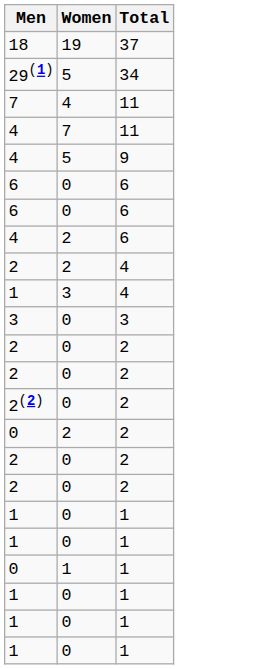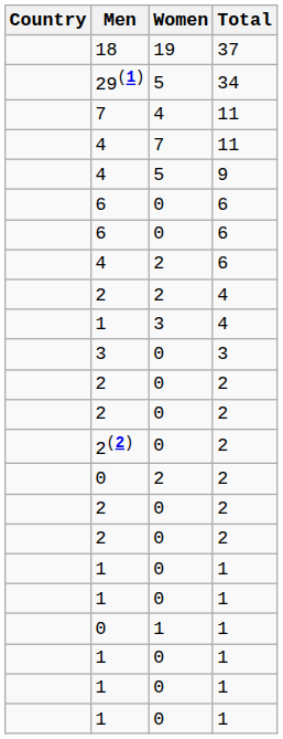 <table class="wikitable sortable">
 <tr>
+<th>Country</th>
 <th>Men</th>
 <th>Women</th>
 <th>Total</th>
 </tr>
 <tr>
+<td></td>
 <td>18</td>
 <td>19</td>
 <td>37</td>
 </tr>
 <tr>
+<td></td>
 <td>29<sup>(<strong><a href='#'>1</a></strong>)</sup></td>
 <td>5</td>
 <td>34</td>
 </tr>
 <tr>
+<td></td>
 <td>7</td>
 <td>4</td>
 <td>11</td>
 </tr>
 <tr>
+<td></td>
 <td>4</td>
 <td>7</td>
 <td>11</td>
 </tr>
 <tr>
+<td></td>
 <td>4</td>
 <td>5</td>
 <td>9</td>
 </tr>
 <tr>
+<td></td>
 <td>6</td>
 <td>0</td>
 <td>6</td>
 </tr>
 <tr>
+<td></td>
 <td>6</td>
 <td>0</td>
 <td>6</td>
 </tr>
 <tr>
+<td></td>
 <td>4</td>
 <td>2</td>
 <td>6</td>
 </tr>
 <tr>
+<td></td>
 <td>2</td>
 <td>2</td>
 <td>4</td>
 </tr>
 <tr>
+<td></td>
 <td>1</td>
 <td>3</td>
 <td>4</td>
 </tr>
 <tr>
+<td></td>
 <td>3</td>
 <td>0</td>
 <td>3</td>
 </tr>
 <tr>
+<td></td>
 <td>2</td>
 <td>0</td>
 <td>2</td>
 </tr>
 <tr>
+<td></td>
 <td>2</td>
 <td>0</td>
 <td>2</td>
 </tr>
 <tr>
+<td></td>
 <td>2<sup>(<strong><a href='#'>2</a></strong>)</sup></td>
 <td>0</td>
 <td>2</td>
 </tr>
 <tr>
+<td></td>
 <td>0</td>
 <td>2</td>
 <td>2</td>
 </tr>
 <tr>
+<td></td>
 <td>2</td>
 <td>0</td>
 <td>2</td>
 </tr>
 <tr>
+<td></td>
 <td>2</td>
 <td>0</td>
 <td>2</td>
 </tr>
 <tr>
+<td></td>
 <td>1</td>
 <td>0</td>
 <td>1</td>
 </tr>
 <tr>
+<td></td>
 <td>1</td>
 <td>0</td>
 <td>1</td>
 </tr>
 <tr>
+<td></td>
 <td>0</td>
 <td>1</td>
 <td>1</td>
 </tr>
 <tr>
+<td></td>
 <td>1</td>
 <td>0</td>
 <td>1</td>
 </tr>
 <tr>
+<td></td>
 <td>1</td>
 <td>0</td>
 <td>1</td>
 </tr>
 <tr>
+<td></td>
 <td>1</td>
 <td>0</td>
 <td>1</td>
 </tr>
 </table>
